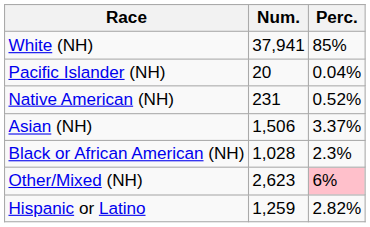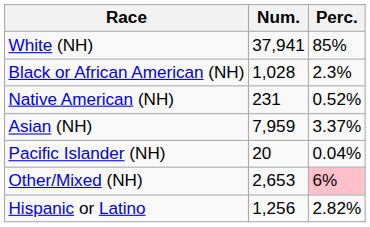 <table class="wikitable">
 <tr>
 <th>Race</th>
 <th>Num.</th>
 <th>Perc.</th>
 </tr>
 <tr>
 <td><a href='#'>White</a> (NH)</td>
 <td>37,941</td>
 <td>85%</td>
 </tr>
 <tr>
-<td><a href='#'>Pacific Islander</a> (NH)</td>
-<td>20</td>
-<td>0.04%</td>
+<td><a href='#'>Black or African American</a> (NH)</td>
+<td>1,028</td>
+<td>2.3%</td>
 </tr>
 <tr>
 <td><a href='#'>Native American</a> (NH)</td>
 <td>231</td>
 <td>0.52%</td>
 </tr>
 <tr>
 <td><a href='#'>Asian</a> (NH)</td>
-<td>1,506</td>
+<td>7,959</td>
 <td>3.37%</td>
 </tr>
 <tr>
-<td><a href='#'>Black or African American</a> (NH)</td>
-<td>1,028</td>
-<td>2.3%</td>
+<td><a href='#'>Pacific Islander</a> (NH)</td>
+<td>20</td>
+<td>0.04%</td>
 </tr>
 <tr>
 <td><a href='#'>Other/Mixed</a> (NH)</td>
-<td>2,623</td>
+<td>2,653</td>
 <td style="background: pink;">6%</td>
 </tr>
 <tr>
 <td><a href='#'>Hispanic</a> or <a href='#'>Latino</a></td>
-<td>1,259</td>
+<td>1,256</td>
 <td>2.82%</td>
 </tr>
 </table>
